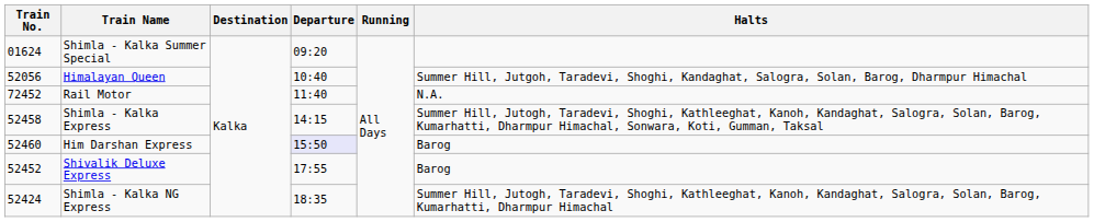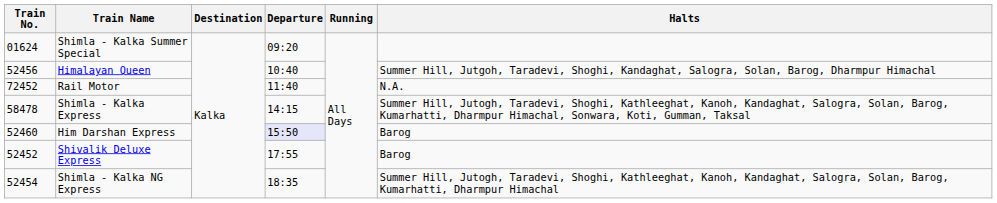 <table class="wikitable">
 <tr>
 <th>Train No.</th>
 <th>Train Name</th>
 <th>Destination</th>
 <th>Departure</th>
 <th>Running</th>
 <th>Halts</th>
 </tr>
 <tr>
 <td>01624</td>
 <td>Shimla - Kalka Summer Special</td>
 <td rowspan="7">Kalka</td>
 <td>09:20</td>
 <td rowspan="7">All Days</td>
 <td></td>
 </tr>
 <tr>
-<td>52056</td>
+<td>52456</td>
 <td><a href='#'>Himalayan Queen</a></td>
 <td>10:40</td>
 <td>Summer Hill, Jutgoh, Taradevi, Shoghi, Kandaghat, Salogra, Solan, Barog, Dharmpur Himachal</td>
 </tr>
 <tr>
 <td>72452</td>
 <td>Rail Motor</td>
 <td>11:40</td>
 <td>N.A.</td>
 </tr>
 <tr>
-<td>52458</td>
+<td>58478</td>
 <td>Shimla - Kalka Express</td>
 <td>14:15</td>
 <td>Summer Hill, Jutogh, Taradevi, Shoghi, Kathleeghat, Kanoh, Kandaghat, Salogra, Solan, Barog, Kumarhatti, Dharmpur Himachal, Sonwara, Koti, Gumman, Taksal</td>
 </tr>
 <tr>
 <td>52460</td>
 <td>Him Darshan Express</td>
 <td style="background: lavender;">15:50</td>
 <td>Barog</td>
 </tr>
 <tr>
 <td>52452</td>
 <td><a href='#'>Shivalik Deluxe Express</a></td>
 <td>17:55</td>
 <td>Barog</td>
 </tr>
 <tr>
-<td>52424</td>
+<td>52454</td>
 <td>Shimla - Kalka NG Express</td>
 <td>18:35</td>
 <td>Summer Hill, Jutogh, Taradevi, Shoghi, Kathleeghat, Kanoh, Kandaghat, Salogra, Solan, Barog, Kumarhatti, Dharmpur Himachal</td>
 </tr>
 </table>
